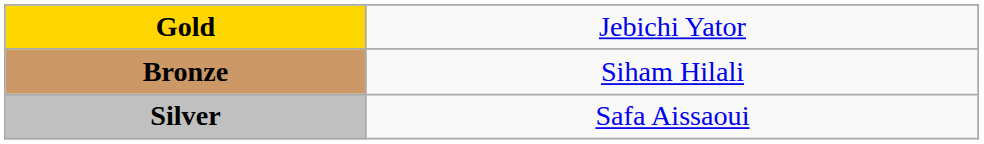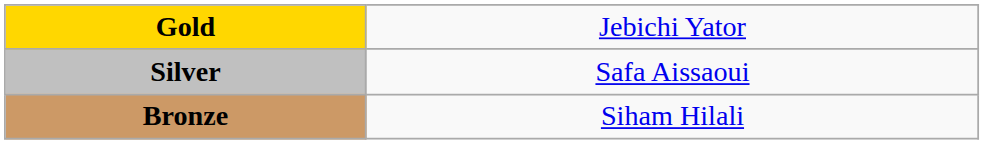 <table class="wikitable" style="text-align:center; " width="35%">
 <tr>
 <td bgcolor="gold"><strong>Gold</strong></td>
 <td><a href='#'>Jebichi Yator</a><br>  <small><em></em></small></td>
 </tr>
 <tr>
+<td bgcolor="silver"><strong>Silver</strong></td>
+<td><a href='#'>Safa Aissaoui</a><br>  <small><em></em></small></td>
+</tr>
+<tr>
 <td bgcolor="CC9966"><strong>Bronze</strong></td>
 <td><a href='#'>Siham Hilali</a><br>  <small><em></em></small></td>
 </tr>
-<tr>
-<td bgcolor="silver"><strong>Silver</strong></td>
-<td><a href='#'>Safa Aissaoui</a><br>  <small><em></em></small></td>
-</tr>
 </table>
